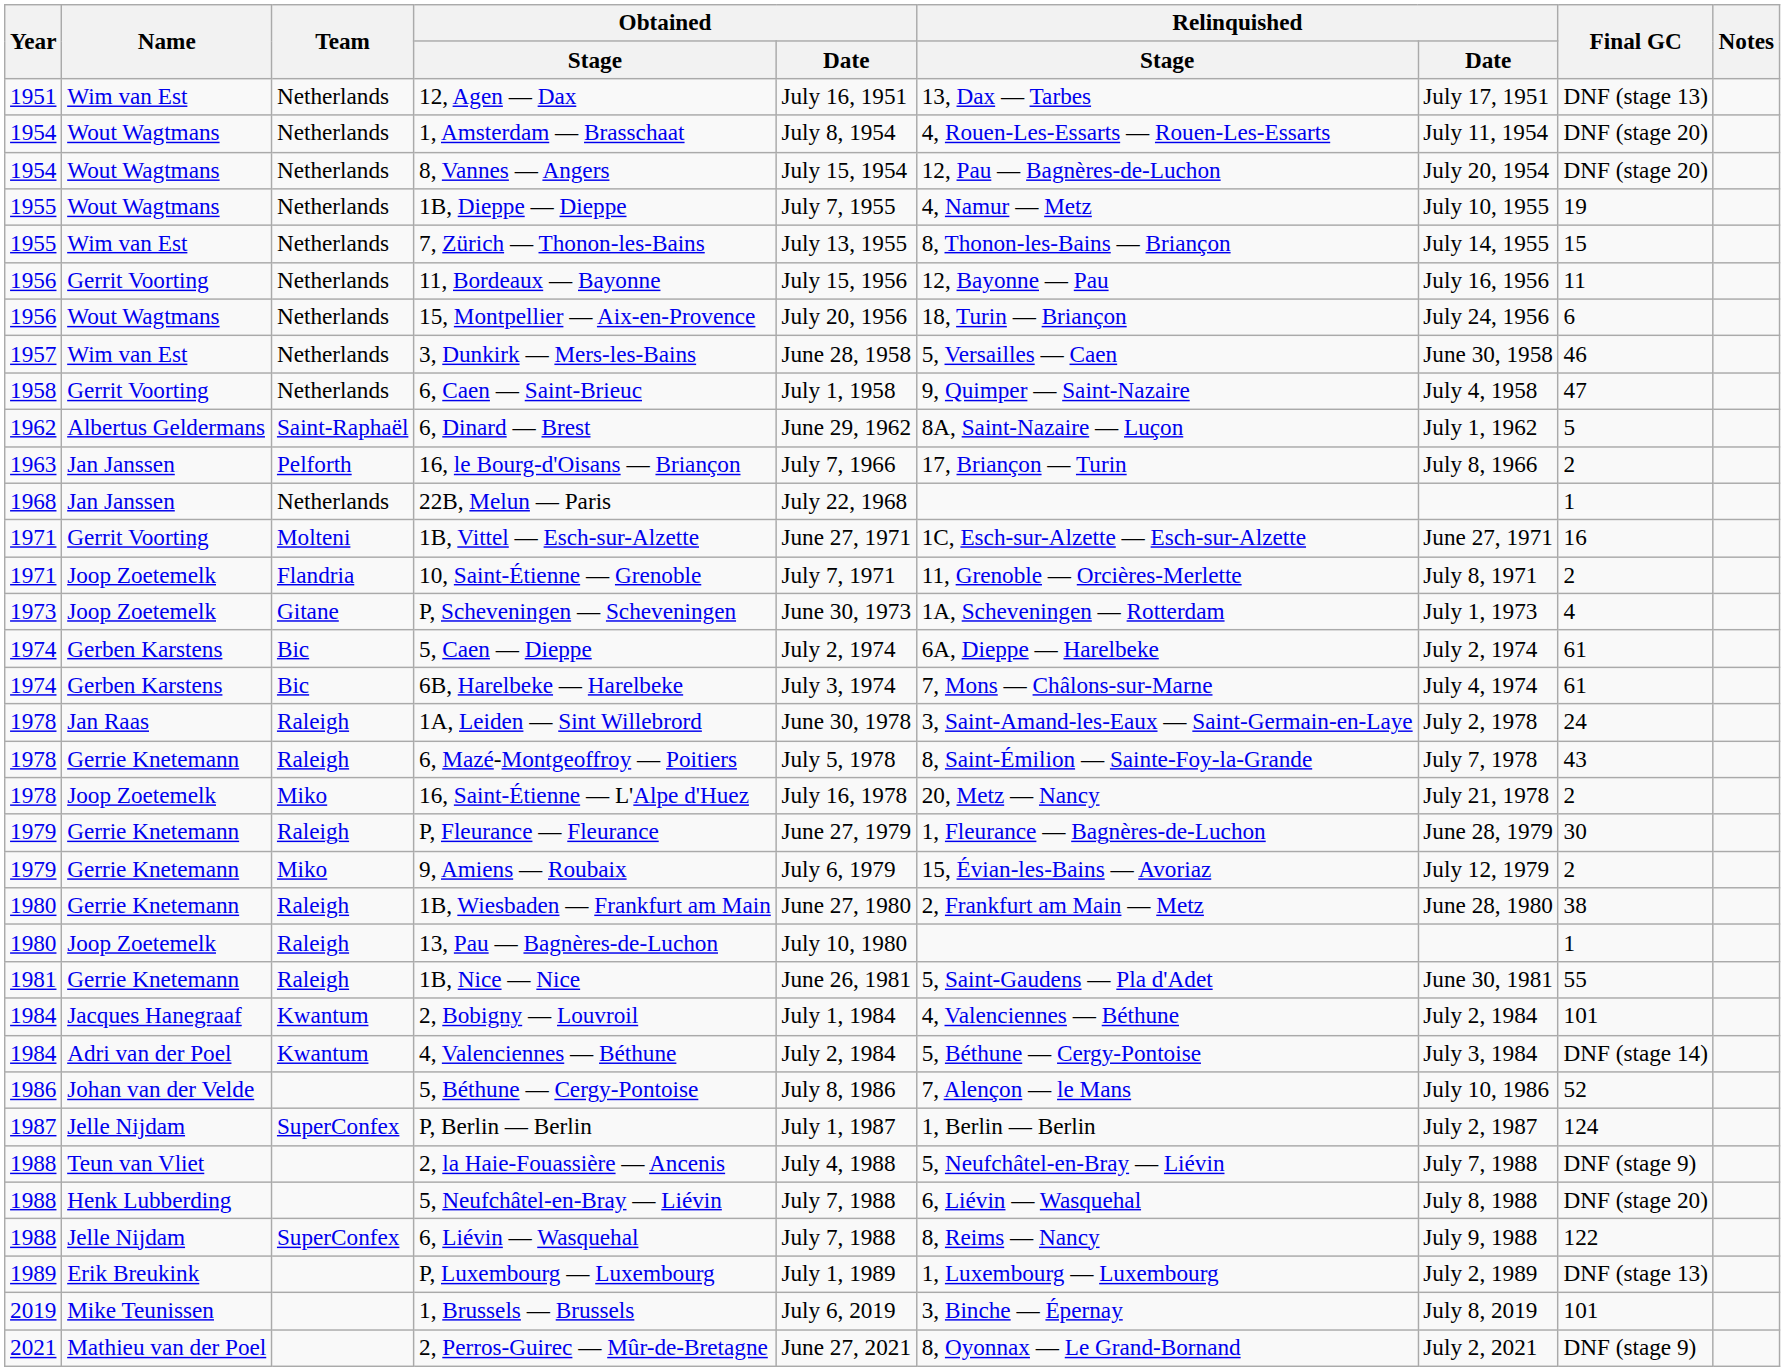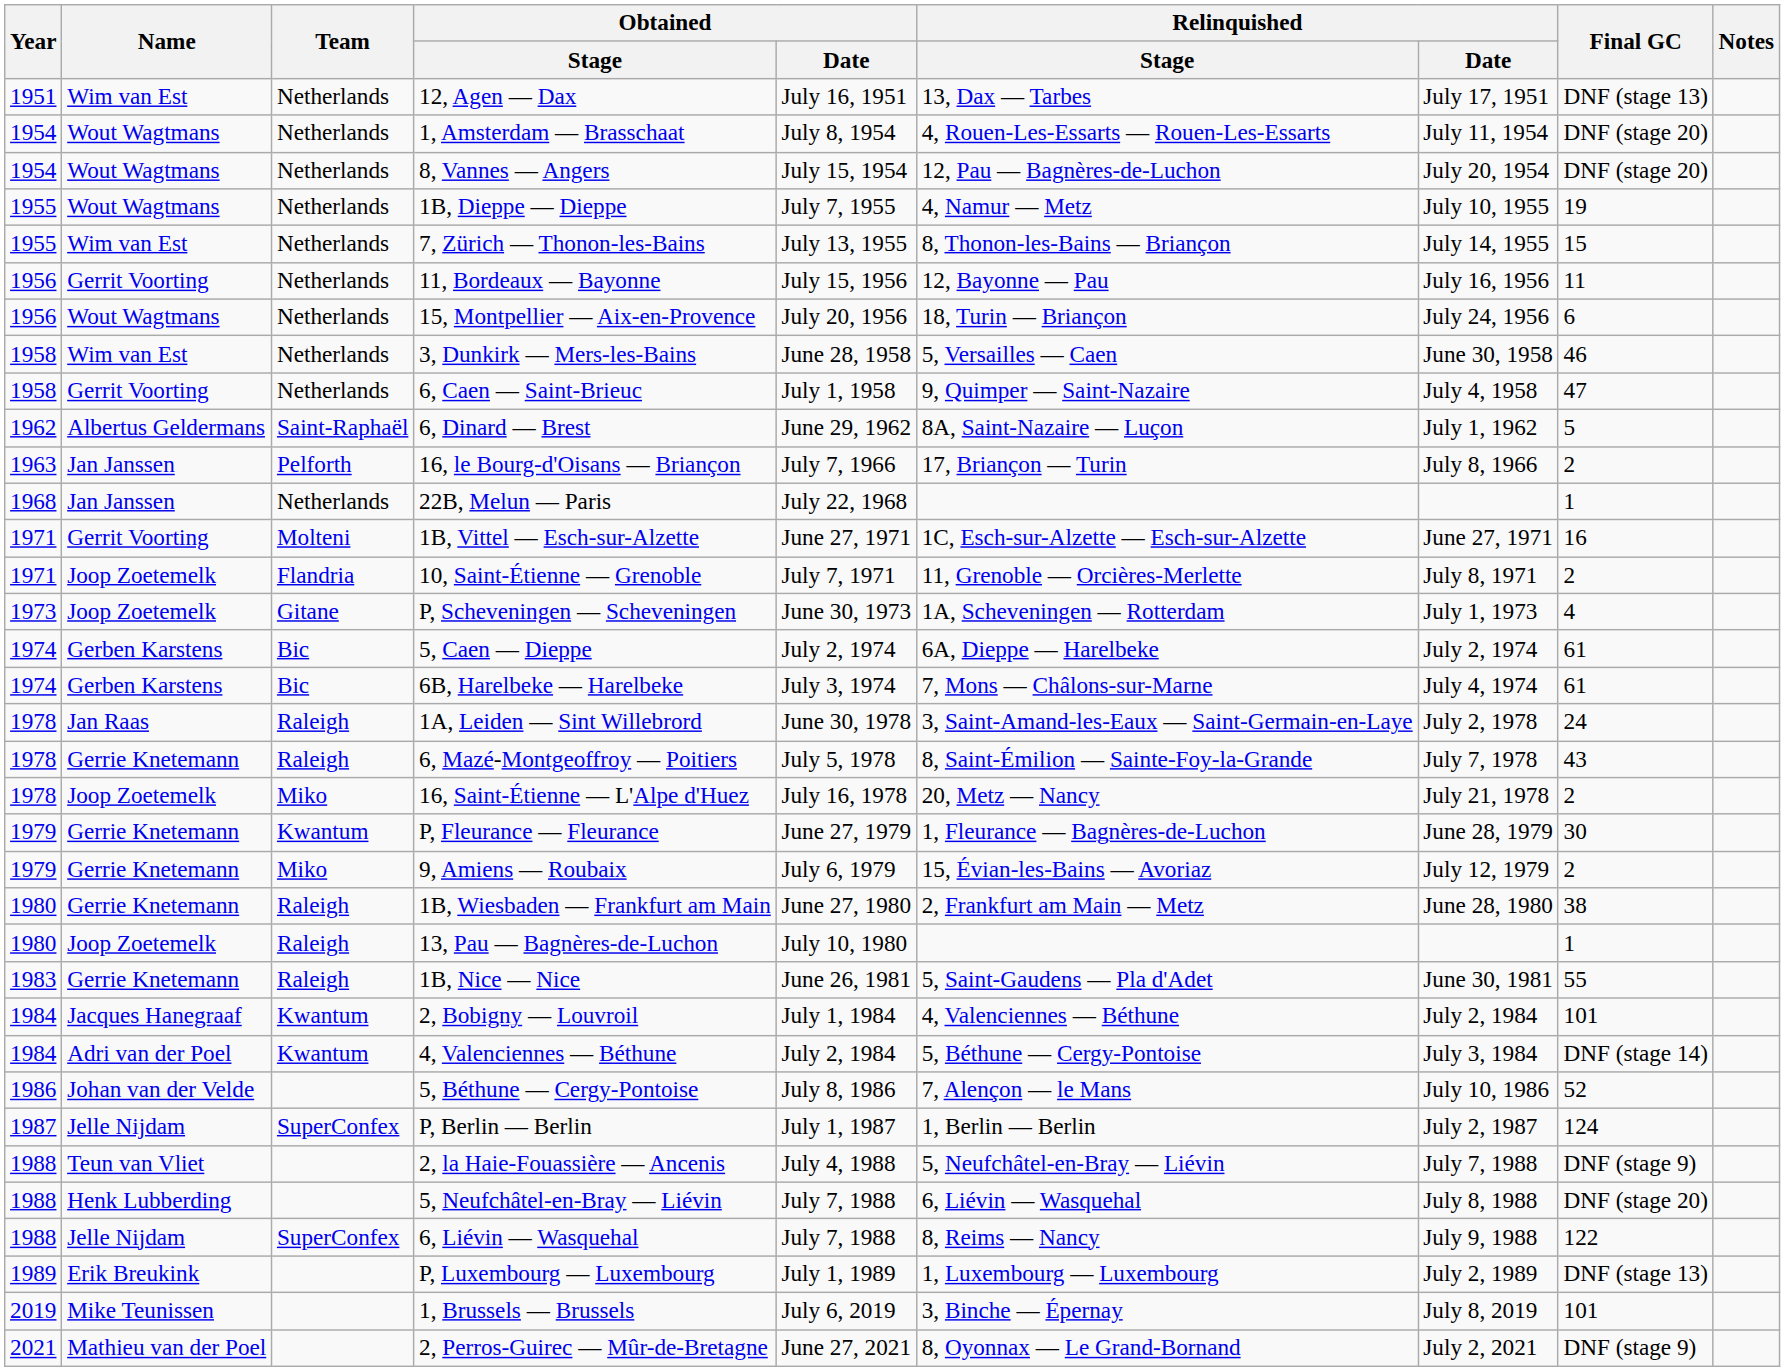 <table class="wikitable">
 <tr>
 <th rowspan=2>Year</th>
 <th rowspan=2>Name</th>
 <th rowspan=2>Team</th>
 <th colspan=2>Obtained</th>
 <th colspan=2>Relinquished</th>
 <th rowspan=2>Final GC</th>
 <th rowspan=2>Notes</th>
 </tr>
 <tr>
 <th>Stage</th>
 <th>Date</th>
 <th>Stage</th>
 <th>Date</th>
 </tr>
 <tr>
 <td><a href='#'>1951</a></td>
 <td><a href='#'>Wim van Est</a></td>
 <td>Netherlands</td>
 <td>12, <a href='#'>Agen</a> — <a href='#'>Dax</a></td>
 <td>July 16, 1951</td>
 <td>13, <a href='#'>Dax</a> — <a href='#'>Tarbes</a></td>
 <td>July 17, 1951</td>
 <td>DNF (stage 13)</td>
 <td></td>
 </tr>
 <tr>
 <td><a href='#'>1954</a></td>
 <td><a href='#'>Wout Wagtmans</a></td>
 <td>Netherlands</td>
 <td>1, <a href='#'>Amsterdam</a> — <a href='#'>Brasschaat</a></td>
 <td>July 8, 1954</td>
 <td>4, <a href='#'>Rouen-Les-Essarts</a> — <a href='#'>Rouen-Les-Essarts</a></td>
 <td>July 11, 1954</td>
 <td>DNF (stage 20)</td>
 <td></td>
 </tr>
 <tr>
 <td><a href='#'>1954</a></td>
 <td><a href='#'>Wout Wagtmans</a></td>
 <td>Netherlands</td>
 <td>8, <a href='#'>Vannes</a> — <a href='#'>Angers</a></td>
 <td>July 15, 1954</td>
 <td>12, <a href='#'>Pau</a> — <a href='#'>Bagnères-de-Luchon</a></td>
 <td>July 20, 1954</td>
 <td>DNF (stage 20)</td>
 <td></td>
 </tr>
 <tr>
 <td><a href='#'>1955</a></td>
 <td><a href='#'>Wout Wagtmans</a></td>
 <td>Netherlands</td>
 <td>1B, <a href='#'>Dieppe</a> — <a href='#'>Dieppe</a></td>
 <td>July 7, 1955</td>
 <td>4, <a href='#'>Namur</a> — <a href='#'>Metz</a></td>
 <td>July 10, 1955</td>
 <td>19</td>
 <td></td>
 </tr>
 <tr>
 <td><a href='#'>1955</a></td>
 <td><a href='#'>Wim van Est</a></td>
 <td>Netherlands</td>
 <td>7, <a href='#'>Zürich</a> — <a href='#'>Thonon-les-Bains</a></td>
 <td>July 13, 1955</td>
 <td>8, <a href='#'>Thonon-les-Bains</a> — <a href='#'>Briançon</a></td>
 <td>July 14, 1955</td>
 <td>15</td>
 <td></td>
 </tr>
 <tr>
 <td><a href='#'>1956</a></td>
 <td><a href='#'>Gerrit Voorting</a></td>
 <td>Netherlands</td>
 <td>11, <a href='#'>Bordeaux</a> — <a href='#'>Bayonne</a></td>
 <td>July 15, 1956</td>
 <td>12, <a href='#'>Bayonne</a> — <a href='#'>Pau</a></td>
 <td>July 16, 1956</td>
 <td>11</td>
 <td></td>
 </tr>
 <tr>
 <td><a href='#'>1956</a></td>
 <td><a href='#'>Wout Wagtmans</a></td>
 <td>Netherlands</td>
 <td>15, <a href='#'>Montpellier</a> — <a href='#'>Aix-en-Provence</a></td>
 <td>July 20, 1956</td>
 <td>18, <a href='#'>Turin</a> — <a href='#'>Briançon</a></td>
 <td>July 24, 1956</td>
 <td>6</td>
 <td></td>
 </tr>
 <tr>
-<td><a href='#'>1957</a></td>
+<td><a href='#'>1958</a></td>
 <td><a href='#'>Wim van Est</a></td>
 <td>Netherlands</td>
 <td>3, <a href='#'>Dunkirk</a> — <a href='#'>Mers-les-Bains</a></td>
 <td>June 28, 1958</td>
 <td>5, <a href='#'>Versailles</a> — <a href='#'>Caen</a></td>
 <td>June 30, 1958</td>
 <td>46</td>
 <td></td>
 </tr>
 <tr>
 <td><a href='#'>1958</a></td>
 <td><a href='#'>Gerrit Voorting</a></td>
 <td>Netherlands</td>
 <td>6, <a href='#'>Caen</a> — <a href='#'>Saint-Brieuc</a></td>
 <td>July 1, 1958</td>
 <td>9, <a href='#'>Quimper</a> — <a href='#'>Saint-Nazaire</a></td>
 <td>July 4, 1958</td>
 <td>47</td>
 <td></td>
 </tr>
 <tr>
 <td><a href='#'>1962</a></td>
 <td><a href='#'>Albertus Geldermans</a></td>
 <td><a href='#'>Saint-Raphaël</a></td>
 <td>6, <a href='#'>Dinard</a> — <a href='#'>Brest</a></td>
 <td>June 29, 1962</td>
 <td>8A, <a href='#'>Saint-Nazaire</a> — <a href='#'>Luçon</a></td>
 <td>July 1, 1962</td>
 <td>5</td>
 <td></td>
 </tr>
 <tr>
 <td><a href='#'>1963</a></td>
 <td><a href='#'>Jan Janssen</a></td>
 <td><a href='#'>Pelforth</a></td>
 <td>16, <a href='#'>le Bourg-d'Oisans</a> — <a href='#'>Briançon</a></td>
 <td>July 7, 1966</td>
 <td>17, <a href='#'>Briançon</a> — <a href='#'>Turin</a></td>
 <td>July 8, 1966</td>
 <td>2</td>
 <td></td>
 </tr>
 <tr>
 <td><a href='#'>1968</a></td>
 <td><a href='#'>Jan Janssen</a></td>
 <td>Netherlands</td>
 <td>22B, <a href='#'>Melun</a> — Paris</td>
 <td>July 22, 1968</td>
 <td></td>
 <td></td>
 <td>1</td>
 <td></td>
 </tr>
 <tr>
 <td><a href='#'>1971</a></td>
 <td><a href='#'>Gerrit Voorting</a></td>
 <td><a href='#'>Molteni</a></td>
 <td>1B, <a href='#'>Vittel</a> — <a href='#'>Esch-sur-Alzette</a></td>
 <td>June 27, 1971</td>
 <td>1C, <a href='#'>Esch-sur-Alzette</a> — <a href='#'>Esch-sur-Alzette</a></td>
 <td>June 27, 1971</td>
 <td>16</td>
 <td></td>
 </tr>
 <tr>
 <td><a href='#'>1971</a></td>
 <td><a href='#'>Joop Zoetemelk</a></td>
 <td><a href='#'>Flandria</a></td>
 <td>10, <a href='#'>Saint-Étienne</a> — <a href='#'>Grenoble</a></td>
 <td>July 7, 1971</td>
 <td>11, <a href='#'>Grenoble</a> — <a href='#'>Orcières-Merlette</a></td>
 <td>July 8, 1971</td>
 <td>2</td>
 <td></td>
 </tr>
 <tr>
 <td><a href='#'>1973</a></td>
 <td><a href='#'>Joop Zoetemelk</a></td>
 <td><a href='#'>Gitane</a></td>
 <td>P, <a href='#'>Scheveningen</a> — <a href='#'>Scheveningen</a></td>
 <td>June 30, 1973</td>
 <td>1A, <a href='#'>Scheveningen</a> — <a href='#'>Rotterdam</a></td>
 <td>July 1, 1973</td>
 <td>4</td>
 <td></td>
 </tr>
 <tr>
 <td><a href='#'>1974</a></td>
 <td><a href='#'>Gerben Karstens</a></td>
 <td><a href='#'>Bic</a></td>
 <td>5, <a href='#'>Caen</a> — <a href='#'>Dieppe</a></td>
 <td>July 2, 1974</td>
 <td>6A, <a href='#'>Dieppe</a> — <a href='#'>Harelbeke</a></td>
 <td>July 2, 1974</td>
 <td>61</td>
 <td></td>
 </tr>
 <tr>
 <td><a href='#'>1974</a></td>
 <td><a href='#'>Gerben Karstens</a></td>
 <td><a href='#'>Bic</a></td>
 <td>6B, <a href='#'>Harelbeke</a> — <a href='#'>Harelbeke</a></td>
 <td>July 3, 1974</td>
 <td>7, <a href='#'>Mons</a> — <a href='#'>Châlons-sur-Marne</a></td>
 <td>July 4, 1974</td>
 <td>61</td>
 <td></td>
 </tr>
 <tr>
 <td><a href='#'>1978</a></td>
 <td><a href='#'>Jan Raas</a></td>
 <td><a href='#'>Raleigh</a></td>
 <td>1A, <a href='#'>Leiden</a> — <a href='#'>Sint Willebrord</a></td>
 <td>June 30, 1978</td>
 <td>3, <a href='#'>Saint-Amand-les-Eaux</a> — <a href='#'>Saint-Germain-en-Laye</a></td>
 <td>July 2, 1978</td>
 <td>24</td>
 <td></td>
 </tr>
 <tr>
 <td><a href='#'>1978</a></td>
 <td><a href='#'>Gerrie Knetemann</a></td>
 <td><a href='#'>Raleigh</a></td>
 <td>6, <a href='#'>Mazé</a>-<a href='#'>Montgeoffroy</a> — <a href='#'>Poitiers</a></td>
 <td>July 5, 1978</td>
 <td>8, <a href='#'>Saint-Émilion</a> — <a href='#'>Sainte-Foy-la-Grande</a></td>
 <td>July 7, 1978</td>
 <td>43</td>
 <td></td>
 </tr>
 <tr>
 <td><a href='#'>1978</a></td>
 <td><a href='#'>Joop Zoetemelk</a></td>
 <td><a href='#'>Miko</a></td>
 <td>16, <a href='#'>Saint-Étienne</a> — L'<a href='#'>Alpe d'Huez</a></td>
 <td>July 16, 1978</td>
 <td>20, <a href='#'>Metz</a> — <a href='#'>Nancy</a></td>
 <td>July 21, 1978</td>
 <td>2</td>
 <td></td>
 </tr>
 <tr>
 <td><a href='#'>1979</a></td>
 <td><a href='#'>Gerrie Knetemann</a></td>
-<td><a href='#'>Raleigh</a></td>
+<td><a href='#'>Kwantum</a></td>
 <td>P, <a href='#'>Fleurance</a> — <a href='#'>Fleurance</a></td>
 <td>June 27, 1979</td>
 <td>1, <a href='#'>Fleurance</a> — <a href='#'>Bagnères-de-Luchon</a></td>
 <td>June 28, 1979</td>
 <td>30</td>
 <td></td>
 </tr>
 <tr>
 <td><a href='#'>1979</a></td>
 <td><a href='#'>Gerrie Knetemann</a></td>
 <td><a href='#'>Miko</a></td>
 <td>9, <a href='#'>Amiens</a> — <a href='#'>Roubaix</a></td>
 <td>July 6, 1979</td>
 <td>15, <a href='#'>Évian-les-Bains</a> — <a href='#'>Avoriaz</a></td>
 <td>July 12, 1979</td>
 <td>2</td>
 <td></td>
 </tr>
 <tr>
 <td><a href='#'>1980</a></td>
 <td><a href='#'>Gerrie Knetemann</a></td>
 <td><a href='#'>Raleigh</a></td>
 <td>1B, <a href='#'>Wiesbaden</a> — <a href='#'>Frankfurt am Main</a></td>
 <td>June 27, 1980</td>
 <td>2, <a href='#'>Frankfurt am Main</a> — <a href='#'>Metz</a></td>
 <td>June 28, 1980</td>
 <td>38</td>
 <td></td>
 </tr>
 <tr>
 <td><a href='#'>1980</a></td>
 <td><a href='#'>Joop Zoetemelk</a></td>
 <td><a href='#'>Raleigh</a></td>
 <td>13, <a href='#'>Pau</a> — <a href='#'>Bagnères-de-Luchon</a></td>
 <td>July 10, 1980</td>
 <td></td>
 <td></td>
 <td>1</td>
 <td></td>
 </tr>
 <tr>
-<td><a href='#'>1981</a></td>
+<td><a href='#'>1983</a></td>
 <td><a href='#'>Gerrie Knetemann</a></td>
 <td><a href='#'>Raleigh</a></td>
 <td>1B, <a href='#'>Nice</a> — <a href='#'>Nice</a></td>
 <td>June 26, 1981</td>
 <td>5, <a href='#'>Saint-Gaudens</a> — <a href='#'>Pla d'Adet</a></td>
 <td>June 30, 1981</td>
 <td>55</td>
 <td></td>
 </tr>
 <tr>
 <td><a href='#'>1984</a></td>
 <td><a href='#'>Jacques Hanegraaf</a></td>
 <td><a href='#'>Kwantum</a></td>
 <td>2, <a href='#'>Bobigny</a> — <a href='#'>Louvroil</a></td>
 <td>July 1, 1984</td>
 <td>4, <a href='#'>Valenciennes</a> — <a href='#'>Béthune</a></td>
 <td>July 2, 1984</td>
 <td>101</td>
 <td></td>
 </tr>
 <tr>
 <td><a href='#'>1984</a></td>
 <td><a href='#'>Adri van der Poel</a></td>
 <td><a href='#'>Kwantum</a></td>
 <td>4, <a href='#'>Valenciennes</a> — <a href='#'>Béthune</a></td>
 <td>July 2, 1984</td>
 <td>5, <a href='#'>Béthune</a> — <a href='#'>Cergy-Pontoise</a></td>
 <td>July 3, 1984</td>
 <td>DNF (stage 14)</td>
 <td></td>
 </tr>
 <tr>
 <td><a href='#'>1986</a></td>
 <td><a href='#'>Johan van der Velde</a></td>
 <td></td>
 <td>5, <a href='#'>Béthune</a> — <a href='#'>Cergy-Pontoise</a></td>
 <td>July 8, 1986</td>
 <td>7, <a href='#'>Alençon</a> — <a href='#'>le Mans</a></td>
 <td>July 10, 1986</td>
 <td>52</td>
 <td></td>
 </tr>
 <tr>
 <td><a href='#'>1987</a></td>
 <td><a href='#'>Jelle Nijdam</a></td>
 <td><a href='#'>SuperConfex</a></td>
 <td>P, Berlin — Berlin</td>
 <td>July 1, 1987</td>
 <td>1, Berlin — Berlin</td>
 <td>July 2, 1987</td>
 <td>124</td>
 <td></td>
 </tr>
 <tr>
 <td><a href='#'>1988</a></td>
 <td><a href='#'>Teun van Vliet</a></td>
 <td></td>
 <td>2, <a href='#'>la Haie-Fouassière</a> — <a href='#'>Ancenis</a></td>
 <td>July 4, 1988</td>
 <td>5, <a href='#'>Neufchâtel-en-Bray</a> — <a href='#'>Liévin</a></td>
 <td>July 7, 1988</td>
 <td>DNF (stage 9)</td>
 <td></td>
 </tr>
 <tr>
 <td><a href='#'>1988</a></td>
 <td><a href='#'>Henk Lubberding</a></td>
 <td></td>
 <td>5, <a href='#'>Neufchâtel-en-Bray</a> — <a href='#'>Liévin</a></td>
 <td>July 7, 1988</td>
 <td>6, <a href='#'>Liévin</a> — <a href='#'>Wasquehal</a></td>
 <td>July 8, 1988</td>
 <td>DNF (stage 20)</td>
 <td></td>
 </tr>
 <tr>
 <td><a href='#'>1988</a></td>
 <td><a href='#'>Jelle Nijdam</a></td>
 <td><a href='#'>SuperConfex</a></td>
 <td>6, <a href='#'>Liévin</a> — <a href='#'>Wasquehal</a></td>
 <td>July 7, 1988</td>
 <td>8, <a href='#'>Reims</a> — <a href='#'>Nancy</a></td>
 <td>July 9, 1988</td>
 <td>122</td>
 <td></td>
 </tr>
 <tr>
 <td><a href='#'>1989</a></td>
 <td><a href='#'>Erik Breukink</a></td>
 <td></td>
 <td>P, <a href='#'>Luxembourg</a> — <a href='#'>Luxembourg</a></td>
 <td>July 1, 1989</td>
 <td>1, <a href='#'>Luxembourg</a> — <a href='#'>Luxembourg</a></td>
 <td>July 2, 1989</td>
 <td>DNF (stage 13)</td>
 <td></td>
 </tr>
 <tr>
 <td><a href='#'>2019</a></td>
 <td><a href='#'>Mike Teunissen</a></td>
 <td></td>
 <td>1, <a href='#'>Brussels</a> — <a href='#'>Brussels</a></td>
 <td>July 6, 2019</td>
 <td>3, <a href='#'>Binche</a> — <a href='#'>Épernay</a></td>
 <td>July 8, 2019</td>
 <td>101</td>
 <td></td>
 </tr>
 <tr>
 <td><a href='#'>2021</a></td>
 <td><a href='#'>Mathieu van der Poel</a></td>
 <td></td>
 <td>2, <a href='#'>Perros-Guirec</a> — <a href='#'>Mûr-de-Bretagne</a></td>
 <td>June 27, 2021</td>
 <td>8, <a href='#'>Oyonnax</a> — <a href='#'>Le Grand-Bornand</a></td>
 <td>July 2, 2021</td>
 <td>DNF (stage 9)</td>
 <td></td>
 </tr>
 </table>
